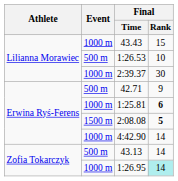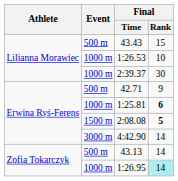 <table class="wikitable" style="font-size:90%">
 <tr>
 <th rowspan=2>Athlete</th>
 <th rowspan=2>Event</th>
 <th colspan=2>Final</th>
 </tr>
 <tr style="font-size:95%">
 <th>Time</th>
 <th>Rank</th>
 </tr>
 <tr align=center>
 <td align=left rowspan=3><a href='#'>Lilianna Morawiec</a></td>
-<td align=left><a href='#'>1000 m</a></td>
+<td align=left><a href='#'>500 m</a></td>
 <td>43.43</td>
 <td>15</td>
 </tr>
 <tr align=center>
-<td align=left><a href='#'>500 m</a></td>
+<td align=left><a href='#'>1000 m</a></td>
 <td>1:26.53</td>
 <td>10</td>
 </tr>
 <tr align=center>
 <td align=left><a href='#'>1000 m</a></td>
 <td>2:39.37</td>
 <td>30</td>
 </tr>
 <tr align=center>
 <td align=left rowspan=4><a href='#'>Erwina Ryś-Ferens</a></td>
 <td align=left><a href='#'>500 m</a></td>
 <td>42.71</td>
 <td>9</td>
 </tr>
 <tr align=center>
 <td align=left><a href='#'>1000 m</a></td>
 <td>1:25.81</td>
 <td><strong>6</strong></td>
 </tr>
 <tr align=center>
 <td align=left><a href='#'>1500 m</a></td>
 <td>2:08.08</td>
 <td><strong>5</strong></td>
 </tr>
 <tr align=center>
-<td align=left><a href='#'>1000 m</a></td>
+<td align=left><a href='#'>3000 m</a></td>
 <td>4:42.90</td>
 <td>14</td>
 </tr>
 <tr align=center>
 <td align=left rowspan=2><a href='#'>Zofia Tokarczyk</a></td>
 <td align=left><a href='#'>500 m</a></td>
 <td>43.13</td>
 <td>14</td>
 </tr>
 <tr align=center>
 <td align=left><a href='#'>1000 m</a></td>
 <td>1:26.95</td>
 <td style="background: paleturquoise;">14</td>
 </tr>
 </table>
